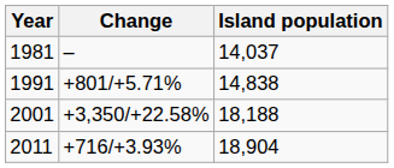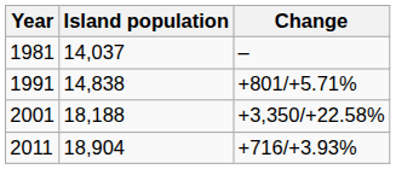 <table class="wikitable">
 <tr>
 <th>Year</th>
+<th>Island population</th>
 <th>Change</th>
-<th>Island population</th>
 </tr>
 <tr>
 <td>1981</td>
+<td>14,037</td>
 <td>–</td>
-<td>14,037</td>
 </tr>
 <tr>
 <td>1991</td>
+<td>14,838</td>
 <td>+801/+5.71%</td>
-<td>14,838</td>
 </tr>
 <tr>
 <td>2001</td>
+<td>18,188</td>
 <td>+3,350/+22.58%</td>
-<td>18,188</td>
 </tr>
 <tr>
 <td>2011</td>
+<td>18,904</td>
 <td>+716/+3.93%</td>
-<td>18,904</td>
 </tr>
 </table>
